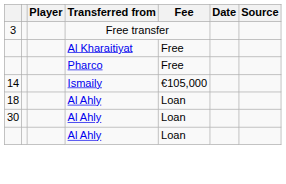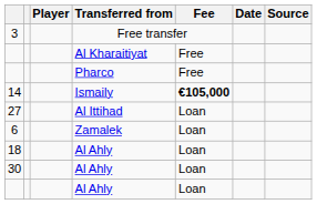 <table class="wikitable plainrowheaders sortable">
 <tr>
 <th></th>
 <th></th>
 <th scope=col>Player</th>
 <th>Transferred from</th>
 <th !scope=col; style="width: 65px;">Fee</th>
 <th scope=col>Date</th>
 <th scope=col>Source</th>
 </tr>
 <tr>
 <td align=center>3</td>
 <td align=center></td>
 <td></td>
 <td colspan="2" style="text-align: center;">Free transfer</td>
 <td></td>
 <td></td>
 </tr>
 <tr>
 <td align=center></td>
 <td align=center></td>
 <td></td>
 <td> <a href='#'>Al Kharaitiyat</a></td>
 <td>Free</td>
 <td></td>
 <td></td>
 </tr>
 <tr>
 <td align=center></td>
 <td align=center></td>
 <td></td>
 <td> <a href='#'>Pharco</a></td>
 <td>Free</td>
 <td></td>
 <td></td>
 </tr>
 <tr>
 <td align=center>14</td>
 <td align=center></td>
 <td></td>
 <td> <a href='#'>Ismaily</a></td>
-<td>€105,000</td>
+<td><strong>€105,000</strong></td>
+<td></td>
+<td></td>
+</tr>
+<tr>
+<td align=center>27</td>
+<td align=center></td>
+<td></td>
+<td> <a href='#'>Al Ittihad</a></td>
+<td>Loan</td>
+<td></td>
+<td></td>
+</tr>
+<tr>
+<td align=center>6</td>
+<td align=center></td>
+<td></td>
+<td> <a href='#'>Zamalek</a></td>
+<td>Loan</td>
 <td></td>
 <td></td>
 </tr>
 <tr>
 <td align=center>18</td>
 <td align=center></td>
 <td></td>
 <td> <a href='#'>Al Ahly</a></td>
 <td>Loan</td>
 <td></td>
 <td></td>
 </tr>
 <tr>
 <td align=center>30</td>
 <td align=center></td>
 <td></td>
 <td> <a href='#'>Al Ahly</a></td>
 <td>Loan</td>
 <td></td>
 <td></td>
 </tr>
 <tr>
 <td align=center></td>
 <td align=center></td>
 <td></td>
 <td> <a href='#'>Al Ahly</a></td>
 <td>Loan</td>
 <td></td>
 <td></td>
 </tr>
 </table>
